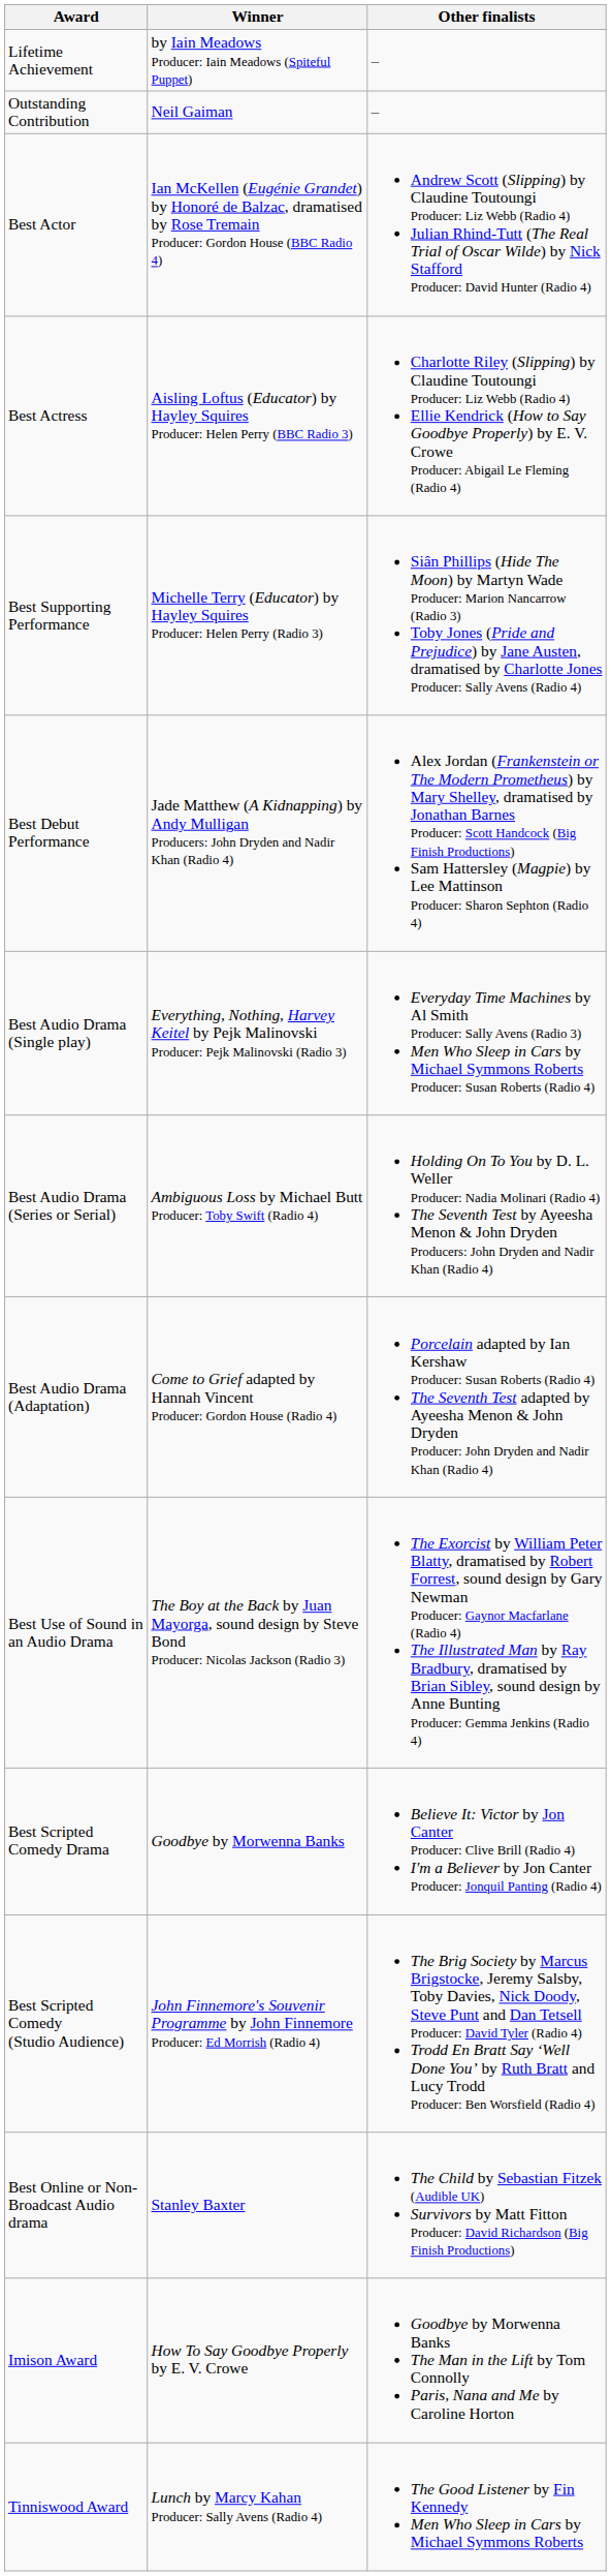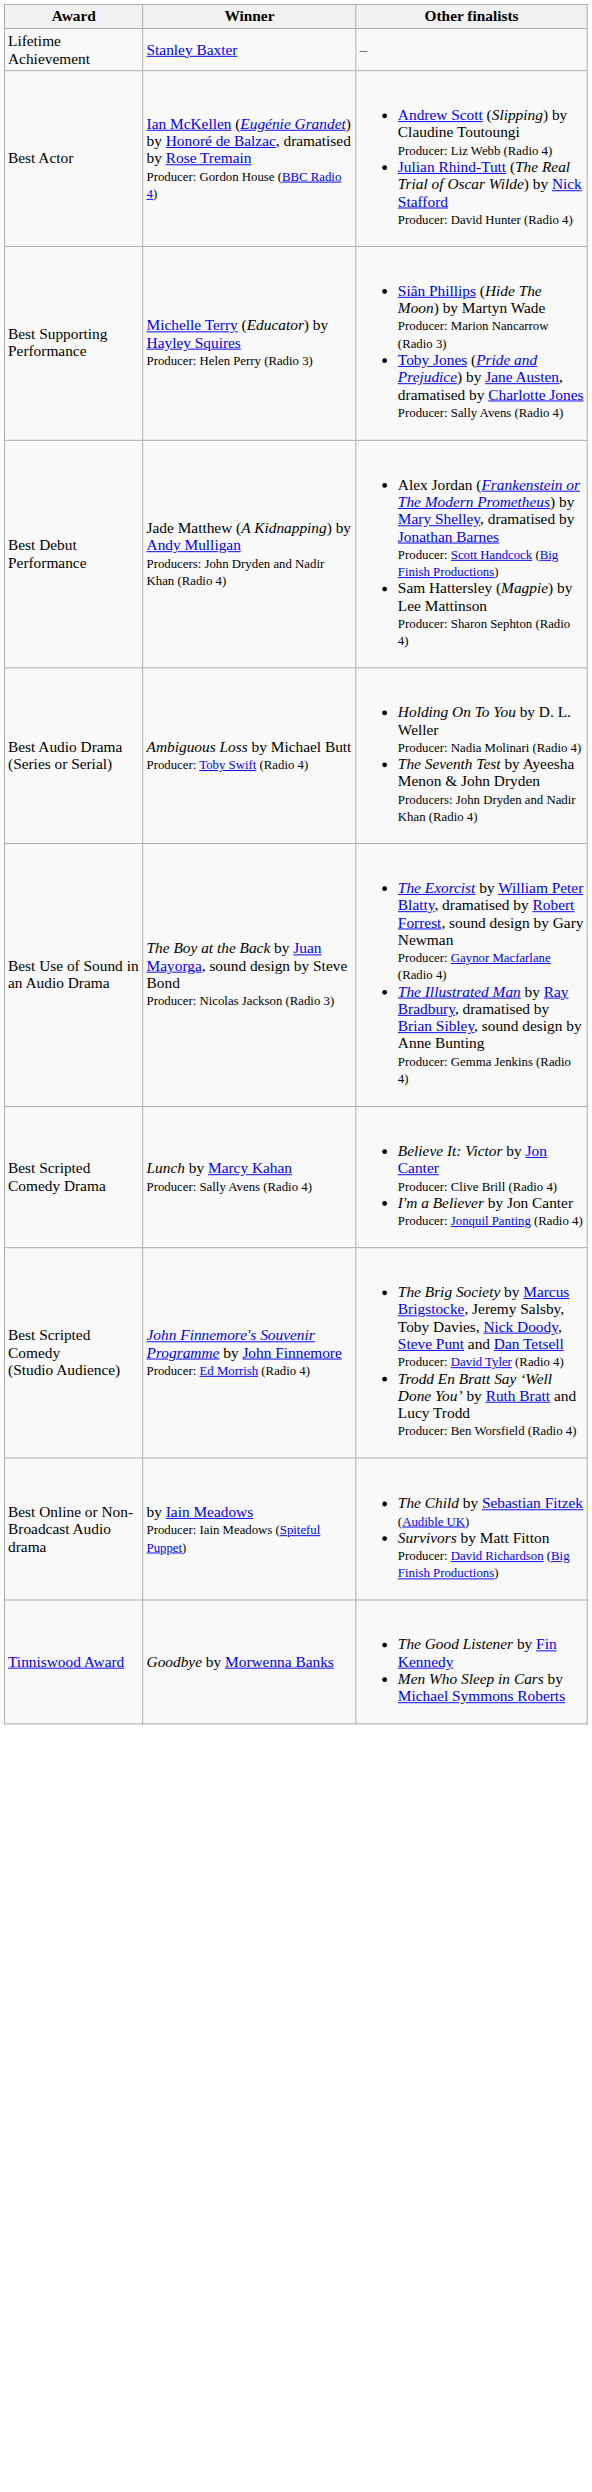 <table class="wikitable">
 <tr>
 <th style="width:170px">Award</th>
 <th style="width:300px">Winner</th>
 <th style="width:300px">Other finalists</th>
 </tr>
 <tr>
 <td>Lifetime Achievement</td>
-<td><em></em> by <a href='#'>Iain Meadows</a><br><small>Producer: Iain Meadows (<a href='#'>Spiteful Puppet</a>)</small></td>
-<td>–</td>
-</tr>
-<tr>
-<td>Outstanding Contribution</td>
-<td><a href='#'>Neil Gaiman</a></td>
+<td><a href='#'>Stanley Baxter</a></td>
 <td>–</td>
 </tr>
 <tr>
 <td>Best Actor</td>
 <td><a href='#'>Ian McKellen</a> (<em><a href='#'>Eugénie Grandet</a></em>) by <a href='#'>Honoré de Balzac</a>, dramatised by <a href='#'>Rose Tremain</a><br><small>Producer: Gordon House (<a href='#'>BBC Radio 4</a>)</small></td>
 <td><br><ul><li><a href='#'>Andrew Scott</a> (<em>Slipping</em>) by Claudine Toutoungi<br><small>Producer: Liz Webb (Radio 4)</small></li><li><a href='#'>Julian Rhind-Tutt</a> (<em>The Real Trial of Oscar Wilde</em>) by <a href='#'>Nick Stafford</a><br><small>Producer: David Hunter (Radio 4)</small></li></ul></td>
-</tr>
-<tr>
-<td>Best Actress</td>
-<td><a href='#'>Aisling Loftus</a> (<em>Educator</em>) by <a href='#'>Hayley Squires</a><br><small>Producer: Helen Perry (<a href='#'>BBC Radio 3</a>)</small></td>
-<td><br><ul><li><a href='#'>Charlotte Riley</a> (<em>Slipping</em>) by Claudine Toutoungi<br><small>Producer: Liz Webb (Radio 4)</small></li><li><a href='#'>Ellie Kendrick</a> (<em>How to Say Goodbye Properly</em>) by E. V. Crowe<br><small>Producer: Abigail Le Fleming (Radio 4)</small></li></ul></td>
 </tr>
 <tr>
 <td>Best Supporting Performance</td>
 <td><a href='#'>Michelle Terry</a> (<em>Educator</em>) by <a href='#'>Hayley Squires</a><br><small>Producer: Helen Perry (Radio 3)</small></td>
 <td><br><ul><li><a href='#'>Siân Phillips</a> (<em>Hide The Moon</em>) by Martyn Wade<br><small>Producer: Marion Nancarrow (Radio 3)</small></li><li><a href='#'>Toby Jones</a> (<em><a href='#'>Pride and Prejudice</a></em>) by <a href='#'>Jane Austen</a>, dramatised by <a href='#'>Charlotte Jones</a><br><small>Producer: Sally Avens (Radio 4)</small></li></ul></td>
 </tr>
 <tr>
 <td>Best Debut Performance</td>
 <td>Jade Matthew (<em>A Kidnapping</em>) by <a href='#'>Andy Mulligan</a><br><small>Producers: John Dryden and Nadir Khan (Radio 4)</small></td>
 <td><br><ul><li>Alex Jordan (<em><a href='#'>Frankenstein or The Modern Prometheus</a></em>) by <a href='#'>Mary Shelley</a>, dramatised by <a href='#'>Jonathan Barnes</a><br><small>Producer: <a href='#'>Scott Handcock</a> (<a href='#'>Big Finish Productions</a>)</small></li><li>Sam Hattersley (<em>Magpie</em>) by Lee Mattinson<br><small>Producer: Sharon Sephton (Radio 4)</small></li></ul></td>
 </tr>
 <tr>
-<td>Best Audio Drama<br>(Single play)</td>
-<td><em>Everything, Nothing, <a href='#'>Harvey Keitel</a></em> by Pejk Malinovski<br><small>Producer: Pejk Malinovski (Radio 3)</small></td>
-<td><br><ul><li><em>Everyday Time Machines</em> by Al Smith<br><small>Producer: Sally Avens (Radio 3)</small></li><li><em>Men Who Sleep in Cars</em> by <a href='#'>Michael Symmons Roberts</a><br><small>Producer: Susan Roberts (Radio 4)</small></li></ul></td>
-</tr>
-<tr>
 <td>Best Audio Drama<br>(Series or Serial)</td>
 <td><em>Ambiguous Loss</em> by Michael Butt<br><small>Producer: <a href='#'>Toby Swift</a> (Radio 4)</small></td>
 <td><br><ul><li><em>Holding On To You</em> by D. L. Weller<br><small>Producer: Nadia Molinari (Radio 4)</small></li><li><em>The Seventh Test</em> by Ayeesha Menon & John Dryden<br><small>Producers: John Dryden and Nadir Khan (Radio 4)</small></li></ul></td>
-</tr>
-<tr>
-<td>Best Audio Drama<br>(Adaptation)</td>
-<td><em>Come to Grief</em> adapted by Hannah Vincent<br><small>Producer: Gordon House (Radio 4)</small></td>
-<td><br><ul><li><em><a href='#'>Porcelain</a></em> adapted by Ian Kershaw<br><small>Producer: Susan Roberts (Radio 4)</small></li><li><em><a href='#'>The Seventh Test</a></em> adapted by Ayeesha Menon & John Dryden<br><small>Producer: John Dryden and Nadir Khan (Radio 4)</small></li></ul></td>
 </tr>
 <tr>
 <td>Best Use of Sound in an Audio Drama</td>
 <td><em>The Boy at the Back</em> by <a href='#'>Juan Mayorga</a>, sound design by Steve Bond<br><small>Producer: Nicolas Jackson (Radio 3)</small></td>
 <td><br><ul><li><em><a href='#'>The Exorcist</a></em> by <a href='#'>William Peter Blatty</a>, dramatised by <a href='#'>Robert Forrest</a>, sound design by Gary Newman<br><small>Producer: <a href='#'>Gaynor Macfarlane</a> (Radio 4)</small></li><li><em><a href='#'>The Illustrated Man</a></em> by <a href='#'>Ray Bradbury</a>, dramatised by <a href='#'>Brian Sibley</a>, sound design by Anne Bunting<br><small>Producer: Gemma Jenkins (Radio 4)</small></li></ul></td>
 </tr>
 <tr>
 <td>Best Scripted Comedy Drama</td>
-<td><em>Goodbye</em> by <a href='#'>Morwenna Banks</a></td>
+<td><em>Lunch</em> by <a href='#'>Marcy Kahan</a><br><small>Producer: Sally Avens (Radio 4)</small></td>
 <td><br><ul><li><em>Believe It: Victor</em> by <a href='#'>Jon Canter</a><br><small>Producer: Clive Brill (Radio 4)</small></li><li><em>I'm a Believer</em> by Jon Canter<br><small>Producer: <a href='#'>Jonquil Panting</a> (Radio 4)</small></li></ul></td>
 </tr>
 <tr>
 <td>Best Scripted Comedy<br>(Studio Audience)</td>
 <td><em><a href='#'>John Finnemore's Souvenir Programme</a></em> by <a href='#'>John Finnemore</a><br><small>Producer: <a href='#'>Ed Morrish</a> (Radio 4)</small></td>
 <td><br><ul><li><em>The Brig Society</em> by <a href='#'>Marcus Brigstocke</a>, Jeremy Salsby, Toby Davies, <a href='#'>Nick Doody</a>, <a href='#'>Steve Punt</a> and <a href='#'>Dan Tetsell</a><br><small>Producer: <a href='#'>David Tyler</a> (Radio 4)</small></li><li><em>Trodd En Bratt Say ‘Well Done You’</em> by <a href='#'>Ruth Bratt</a> and Lucy Trodd<br><small>Producer: Ben Worsfield (Radio 4)</small></li></ul></td>
 </tr>
 <tr>
 <td>Best Online or Non-Broadcast Audio drama</td>
-<td><a href='#'>Stanley Baxter</a></td>
+<td><em></em> by <a href='#'>Iain Meadows</a><br><small>Producer: Iain Meadows (<a href='#'>Spiteful Puppet</a>)</small></td>
 <td><br><ul><li><em>The Child</em> by <a href='#'>Sebastian Fitzek</a><br><small>(<a href='#'>Audible UK</a>)</small></li><li><em>Survivors</em> by Matt Fitton<br><small>Producer: <a href='#'>David Richardson</a> (<a href='#'>Big Finish Productions</a>)</small></li></ul></td>
 </tr>
 <tr>
-<td><a href='#'>Imison Award</a></td>
-<td><em>How To Say Goodbye Properly</em> by E. V. Crowe</td>
-<td><br><ul><li><em>Goodbye</em> by Morwenna Banks</li><li><em>The Man in the Lift</em> by Tom Connolly</li><li><em>Paris, Nana and Me</em> by Caroline Horton</li></ul></td>
-</tr>
-<tr>
 <td><a href='#'>Tinniswood Award</a></td>
-<td><em>Lunch</em> by <a href='#'>Marcy Kahan</a><br><small>Producer: Sally Avens (Radio 4)</small></td>
+<td><em>Goodbye</em> by <a href='#'>Morwenna Banks</a></td>
 <td><br><ul><li><em>The Good Listener</em> by <a href='#'>Fin Kennedy</a></li><li><em>Men Who Sleep in Cars</em> by <a href='#'>Michael Symmons Roberts</a></li></ul></td>
 </tr>
 </table>
